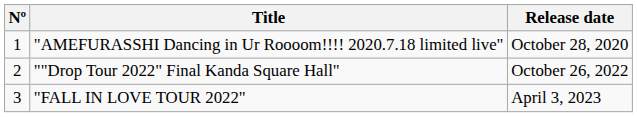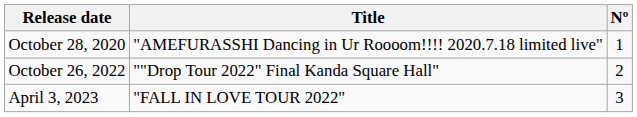 <table class="wikitable">
 <tr>
+<th>Release date</th>
+<th>Title</th>
 <th>Nº</th>
-<th>Title</th>
-<th>Release date</th>
 </tr>
 <tr>
+<td>October 28, 2020</td>
+<td>"AMEFURASSHI Dancing in Ur Roooom!!!! 2020.7.18 limited live"</td>
 <td align="center">1</td>
-<td>"AMEFURASSHI Dancing in Ur Roooom!!!! 2020.7.18 limited live"</td>
-<td>October 28, 2020</td>
 </tr>
 <tr>
+<td>October 26, 2022</td>
+<td>""Drop Tour 2022" Final Kanda Square Hall"</td>
 <td align="center">2</td>
-<td>""Drop Tour 2022" Final Kanda Square Hall"</td>
-<td>October 26, 2022</td>
 </tr>
 <tr>
+<td>April 3, 2023</td>
+<td>"FALL IN LOVE TOUR 2022"</td>
 <td align="center">3</td>
-<td>"FALL IN LOVE TOUR 2022"</td>
-<td>April 3, 2023</td>
 </tr>
 </table>
